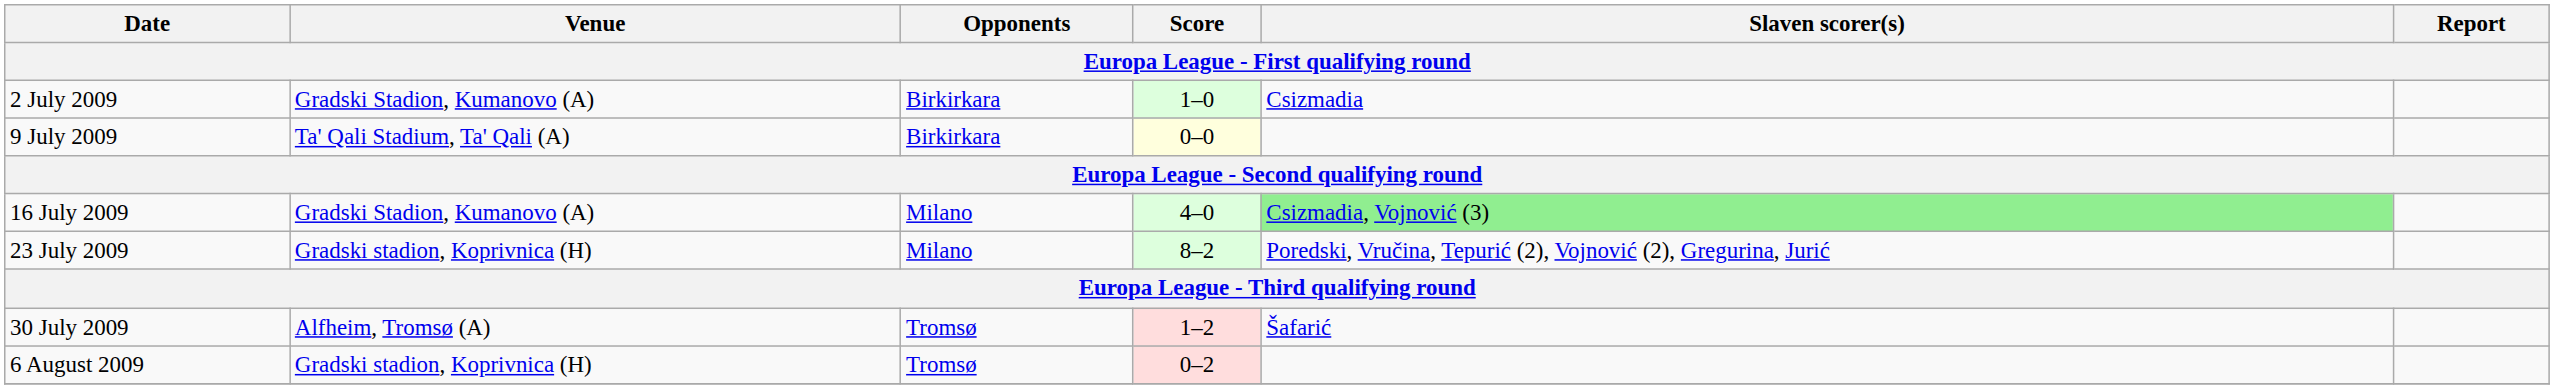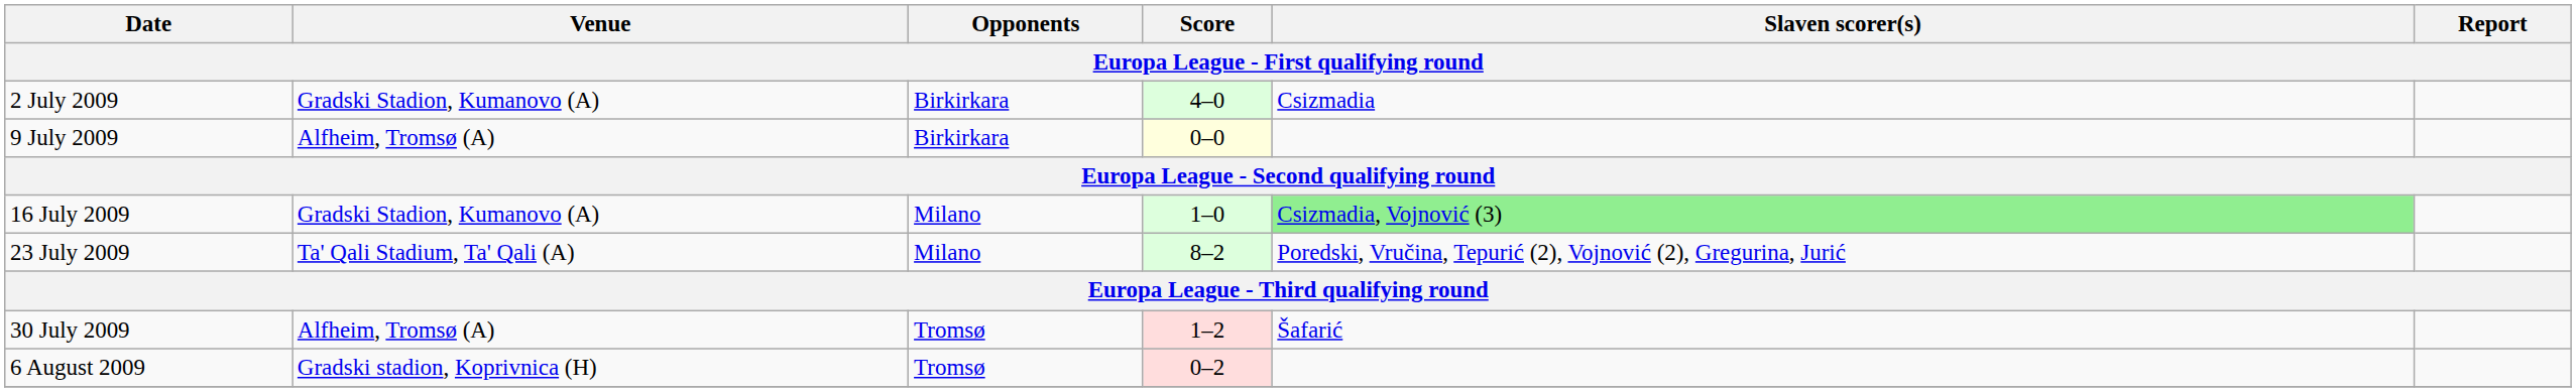 <table class="wikitable" width=85%; style="font-size:95%;">
 <tr>
 <th>Date</th>
 <th>Venue</th>
 <th>Opponents</th>
 <th>Score</th>
 <th>Slaven scorer(s)</th>
 <th>Report</th>
 </tr>
 <tr>
 <th colspan=7><a href='#'>Europa League - First qualifying round</a></th>
 </tr>
 <tr>
 <td>2 July 2009</td>
 <td><a href='#'>Gradski Stadion</a>, <a href='#'>Kumanovo</a> (A)</td>
 <td> <a href='#'>Birkirkara</a></td>
-<td align=center bgcolor=ddffdd>1–0</td>
+<td align=center bgcolor=ddffdd>4–0</td>
 <td><a href='#'>Csizmadia</a></td>
 <td></td>
 </tr>
 <tr>
 <td>9 July 2009</td>
-<td><a href='#'>Ta' Qali Stadium</a>, <a href='#'>Ta' Qali</a> (A)</td>
+<td><a href='#'>Alfheim</a>, <a href='#'>Tromsø</a> (A)</td>
 <td> <a href='#'>Birkirkara</a></td>
 <td align=center bgcolor=ffffdd>0–0</td>
 <td></td>
 <td></td>
 </tr>
 <tr>
 <th colspan=7><a href='#'>Europa League - Second qualifying round</a></th>
 </tr>
 <tr>
 <td>16 July 2009</td>
 <td><a href='#'>Gradski Stadion</a>, <a href='#'>Kumanovo</a> (A)</td>
 <td> <a href='#'>Milano</a></td>
-<td align=center bgcolor=ddffdd>4–0</td>
+<td align=center bgcolor=ddffdd>1–0</td>
 <td style="background: lightgreen;"><a href='#'>Csizmadia</a>, <a href='#'>Vojnović</a> (3)</td>
 <td></td>
 </tr>
 <tr>
 <td>23 July 2009</td>
-<td><a href='#'>Gradski stadion</a>, <a href='#'>Koprivnica</a> (H)</td>
+<td><a href='#'>Ta' Qali Stadium</a>, <a href='#'>Ta' Qali</a> (A)</td>
 <td> <a href='#'>Milano</a></td>
 <td align=center bgcolor=ddffdd>8–2</td>
 <td><a href='#'>Poredski</a>, <a href='#'>Vručina</a>, <a href='#'>Tepurić</a> (2), <a href='#'>Vojnović</a> (2), <a href='#'>Gregurina</a>, <a href='#'>Jurić</a></td>
 <td></td>
 </tr>
 <tr>
 <th colspan=7><a href='#'>Europa League - Third qualifying round</a></th>
 </tr>
 <tr>
 <td>30 July 2009</td>
 <td><a href='#'>Alfheim</a>, <a href='#'>Tromsø</a> (A)</td>
 <td> <a href='#'>Tromsø</a></td>
 <td align=center bgcolor=ffdddd>1–2</td>
 <td><a href='#'>Šafarić</a></td>
 <td></td>
 </tr>
 <tr>
 <td>6 August 2009</td>
 <td><a href='#'>Gradski stadion</a>, <a href='#'>Koprivnica</a> (H)</td>
 <td> <a href='#'>Tromsø</a></td>
 <td align=center bgcolor=ffdddd>0–2</td>
 <td></td>
 <td></td>
 </tr>
 <tr>
 </tr>
 </table>
